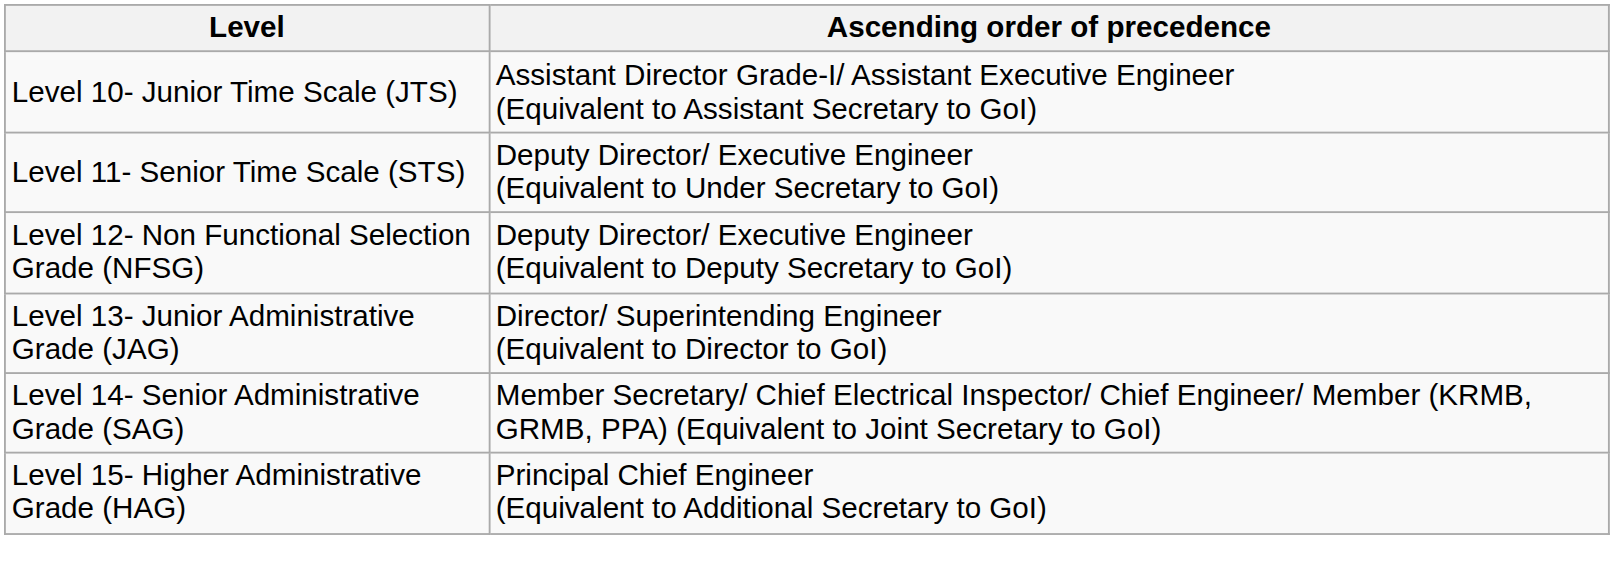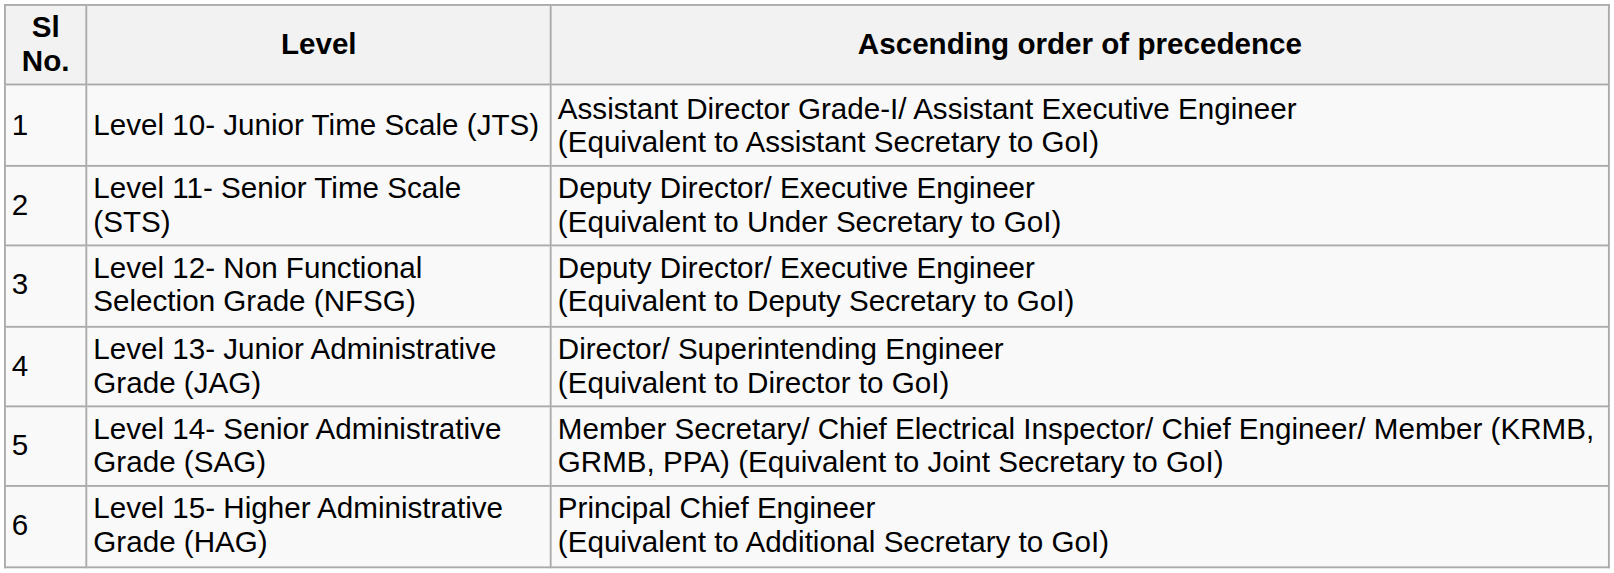 <table class="wikitable">
 <tr>
+<th>Sl No.</th>
 <th>Level</th>
 <th>Ascending order of precedence</th>
 </tr>
 <tr>
+<td>1</td>
 <td>Level 10- Junior Time Scale (JTS)</td>
 <td>Assistant Director Grade-I/ Assistant Executive Engineer<br>(Equivalent to Assistant Secretary to GoI)</td>
 </tr>
 <tr>
+<td>2</td>
 <td>Level 11- Senior Time Scale (STS)</td>
 <td>Deputy Director/ Executive Engineer<br>(Equivalent to Under Secretary to GoI)</td>
 </tr>
 <tr>
+<td>3</td>
 <td>Level 12- Non Functional Selection Grade (NFSG)</td>
 <td>Deputy Director/ Executive Engineer<br>(Equivalent to Deputy Secretary to GoI)</td>
 </tr>
 <tr>
+<td>4</td>
 <td>Level 13- Junior Administrative Grade (JAG)</td>
 <td>Director/ Superintending Engineer<br>(Equivalent to Director to GoI)</td>
 </tr>
 <tr>
+<td>5</td>
 <td>Level 14- Senior Administrative Grade (SAG)</td>
 <td>Member Secretary/ Chief Electrical Inspector/ Chief Engineer/ Member (KRMB, GRMB, PPA) (Equivalent to Joint Secretary to GoI)</td>
 </tr>
 <tr>
+<td>6</td>
 <td>Level 15- Higher Administrative Grade (HAG)</td>
 <td>Principal Chief Engineer<br>(Equivalent to Additional Secretary to GoI)</td>
 </tr>
 </table>
